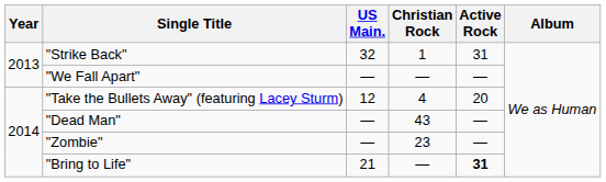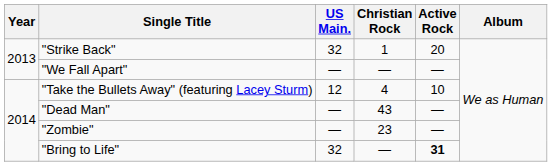 <table class="wikitable">
 <tr>
 <th>Year</th>
 <th>Single Title</th>
 <th><a href='#'>US<br>Main.</a></th>
 <th>Christian<br>Rock</th>
 <th>Active<br> Rock </th>
 <th>Album</th>
 </tr>
 <tr>
 <td style="text-align:center;" rowspan="2">2013</td>
 <td>"Strike Back"</td>
 <td style="text-align:center;">32</td>
 <td style="text-align:center;">1</td>
-<td style="text-align:center;">31</td>
+<td style="text-align:center;">20</td>
 <td rowspan=6><em>We as Human</em></td>
 </tr>
 <tr>
 <td>"We Fall Apart"</td>
 <td style="text-align:center;">—</td>
 <td style="text-align:center;">—</td>
 <td style="text-align:center;">—</td>
 </tr>
 <tr>
 <td style="text-align:center;" rowspan="4">2014</td>
 <td>"Take the Bullets Away" (featuring <a href='#'>Lacey Sturm</a>)</td>
 <td style="text-align:center;">12</td>
 <td style="text-align:center;">4</td>
-<td style="text-align:center;">20</td>
+<td style="text-align:center;">10</td>
 </tr>
 <tr>
 <td>"Dead Man"</td>
 <td style="text-align:center;">—</td>
 <td style="text-align:center;">43</td>
 <td style="text-align:center;">—</td>
 </tr>
 <tr>
 <td>"Zombie"</td>
 <td style="text-align:center;">—</td>
 <td style="text-align:center;">23</td>
 <td style="text-align:center;">—</td>
 </tr>
 <tr>
 <td>"Bring to Life"</td>
-<td style="text-align:center;">21</td>
+<td style="text-align:center;">32</td>
 <td style="text-align:center;">—</td>
 <td style="text-align:center;"><strong>31</strong></td>
 </tr>
 </table>
